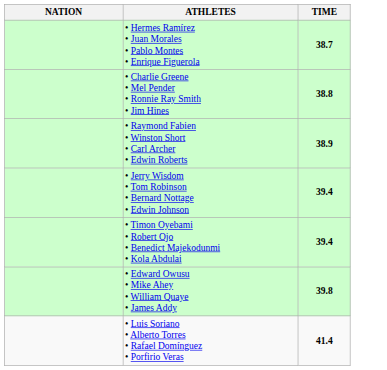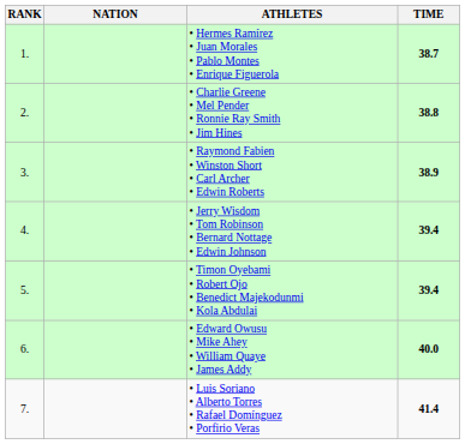 <table class="wikitable" style="border-collapse: collapse; font-size: 90%;">
 <tr>
+<th>RANK</th>
 <th style="width: 12em">NATION</th>
 <th style="width: 18em">ATHLETES</th>
 <th style="width: 5em">TIME</th>
 </tr>
 <tr style="background:#ccffcc;">
+<td align="center">1.</td>
 <td align="center"></td>
 <td>• <a href='#'>Hermes Ramírez</a><br>• <a href='#'>Juan Morales</a><br>• <a href='#'>Pablo Montes</a><br>• <a href='#'>Enrique Figuerola</a></td>
 <td align="center"><strong>38.7</strong></td>
 </tr>
 <tr style="background:#ccffcc;">
+<td align="center">2.</td>
 <td align="center"></td>
 <td>• <a href='#'>Charlie Greene</a><br>• <a href='#'>Mel Pender</a><br>• <a href='#'>Ronnie Ray Smith</a><br>• <a href='#'>Jim Hines</a></td>
 <td align="center"><strong>38.8</strong></td>
 </tr>
 <tr style="background:#ccffcc;">
+<td align="center">3.</td>
 <td align="center"></td>
 <td>• <a href='#'>Raymond Fabien</a><br>• <a href='#'>Winston Short</a><br>• <a href='#'>Carl Archer</a><br>• <a href='#'>Edwin Roberts</a></td>
 <td align="center"><strong>38.9</strong></td>
 </tr>
 <tr style="background:#ccffcc;">
+<td align="center">4.</td>
 <td align="center"></td>
 <td>• <a href='#'>Jerry Wisdom</a><br>• <a href='#'>Tom Robinson</a><br>• <a href='#'>Bernard Nottage</a><br>• <a href='#'>Edwin Johnson</a></td>
 <td align="center"><strong>39.4</strong></td>
 </tr>
 <tr style="background:#ccffcc;">
+<td align="center">5.</td>
 <td align="center"></td>
 <td>• <a href='#'>Timon Oyebami</a><br>• <a href='#'>Robert Ojo</a><br>• <a href='#'>Benedict Majekodunmi</a><br>• <a href='#'>Kola Abdulai</a></td>
 <td align="center"><strong>39.4</strong></td>
 </tr>
 <tr style="background:#ccffcc;">
+<td align="center">6.</td>
 <td align="center"></td>
 <td>• <a href='#'>Edward Owusu</a><br>• <a href='#'>Mike Ahey</a><br>• <a href='#'>William Quaye</a><br>• <a href='#'>James Addy</a></td>
-<td align="center"><strong>39.8</strong></td>
+<td align="center"><strong>40.0</strong></td>
 </tr>
 <tr>
+<td align="center">7.</td>
 <td align="center"></td>
 <td>• <a href='#'>Luis Soriano</a><br>• <a href='#'>Alberto Torres</a><br>• <a href='#'>Rafael Domínguez</a><br>• <a href='#'>Porfirio Veras</a></td>
 <td align="center"><strong>41.4</strong></td>
 </tr>
 </table>
